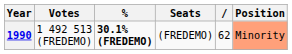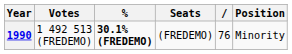 <table class="wikitable">
 <tr>
 <th>Year</th>
 <th>Votes</th>
 <th>%</th>
 <th>Seats</th>
 <th>/</th>
 <th>Position</th>
 </tr>
 <tr>
 <th><a href='#'>1990</a></th>
 <td>1 492 513<br>(FREDEMO)</td>
 <td><strong>30.1%<br>(FREDEMO)</strong></td>
 <td>(FREDEMO)</td>
-<td> 62</td>
-<td style="background: lightsalmon;">Minority</td>
+<td> 76</td>
+<td>Minority</td>
 </tr>
 </table>
